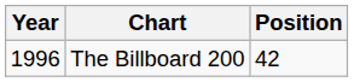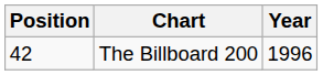 <table class="wikitable">
 <tr>
+<th>Position</th>
+<th>Chart</th>
 <th>Year</th>
-<th>Chart</th>
-<th>Position</th>
 </tr>
 <tr>
+<td>42</td>
+<td>The Billboard 200</td>
 <td>1996</td>
-<td>The Billboard 200</td>
-<td>42</td>
 </tr>
 </table>
